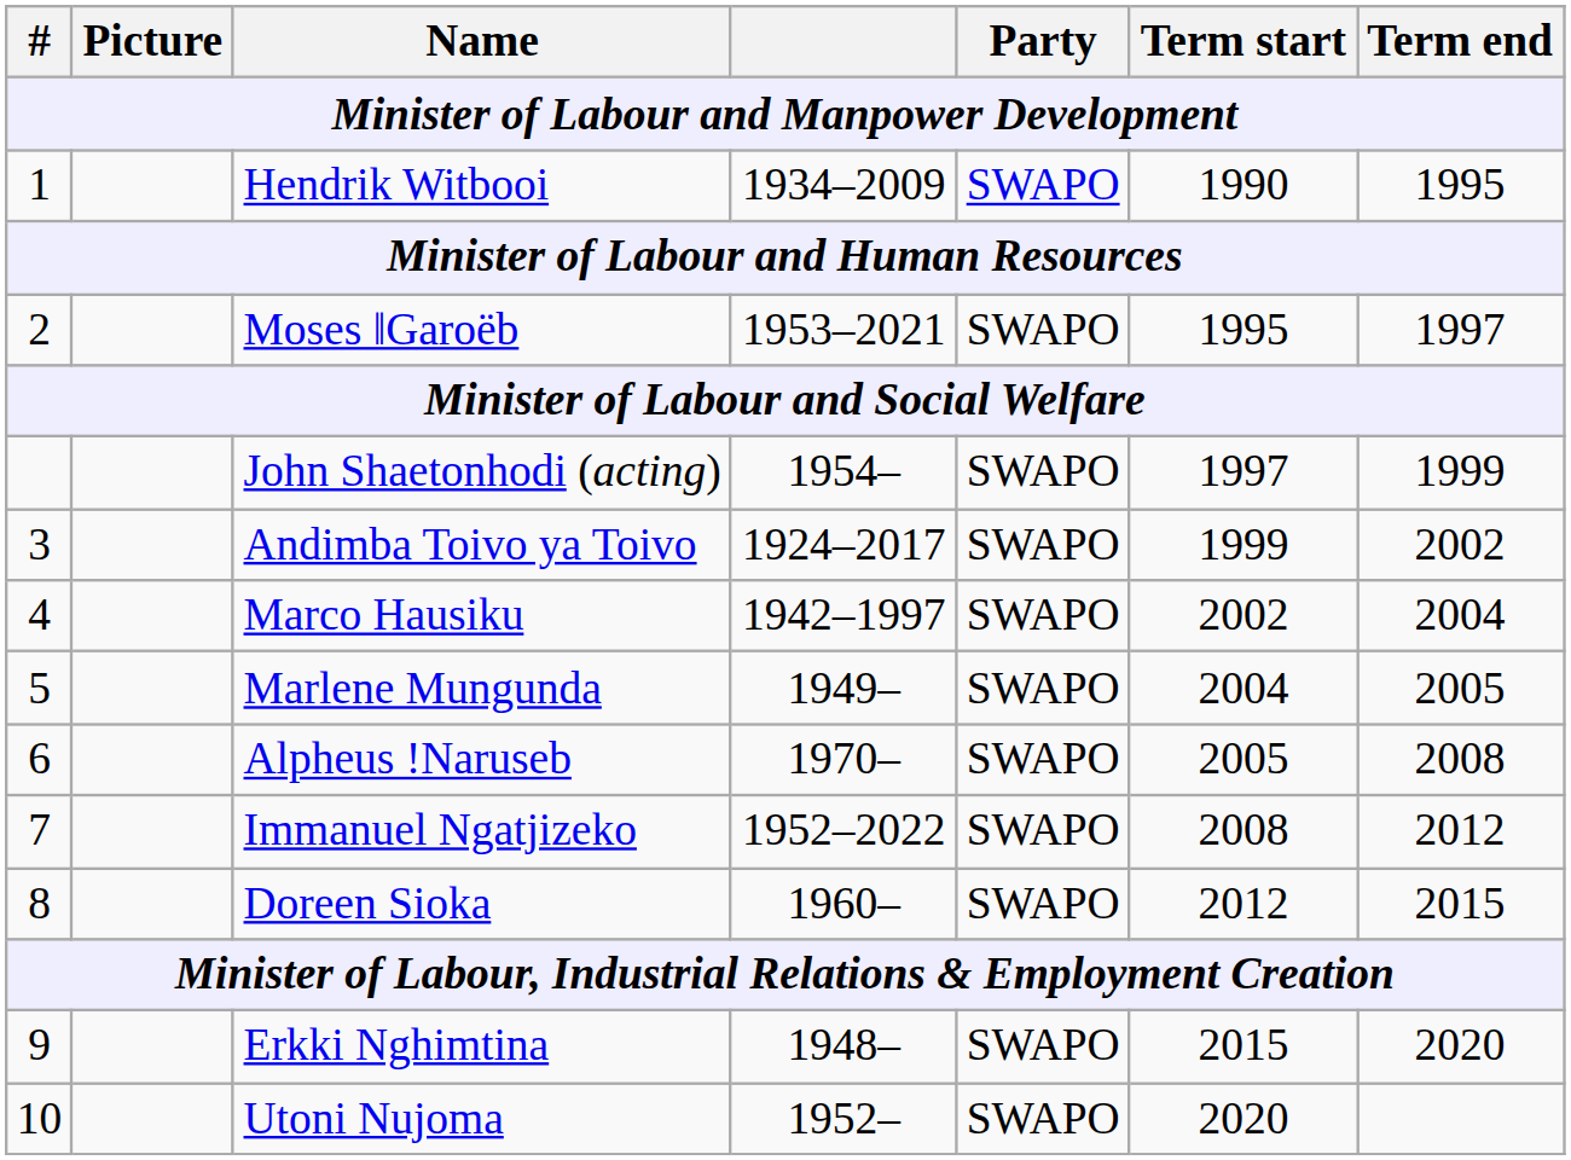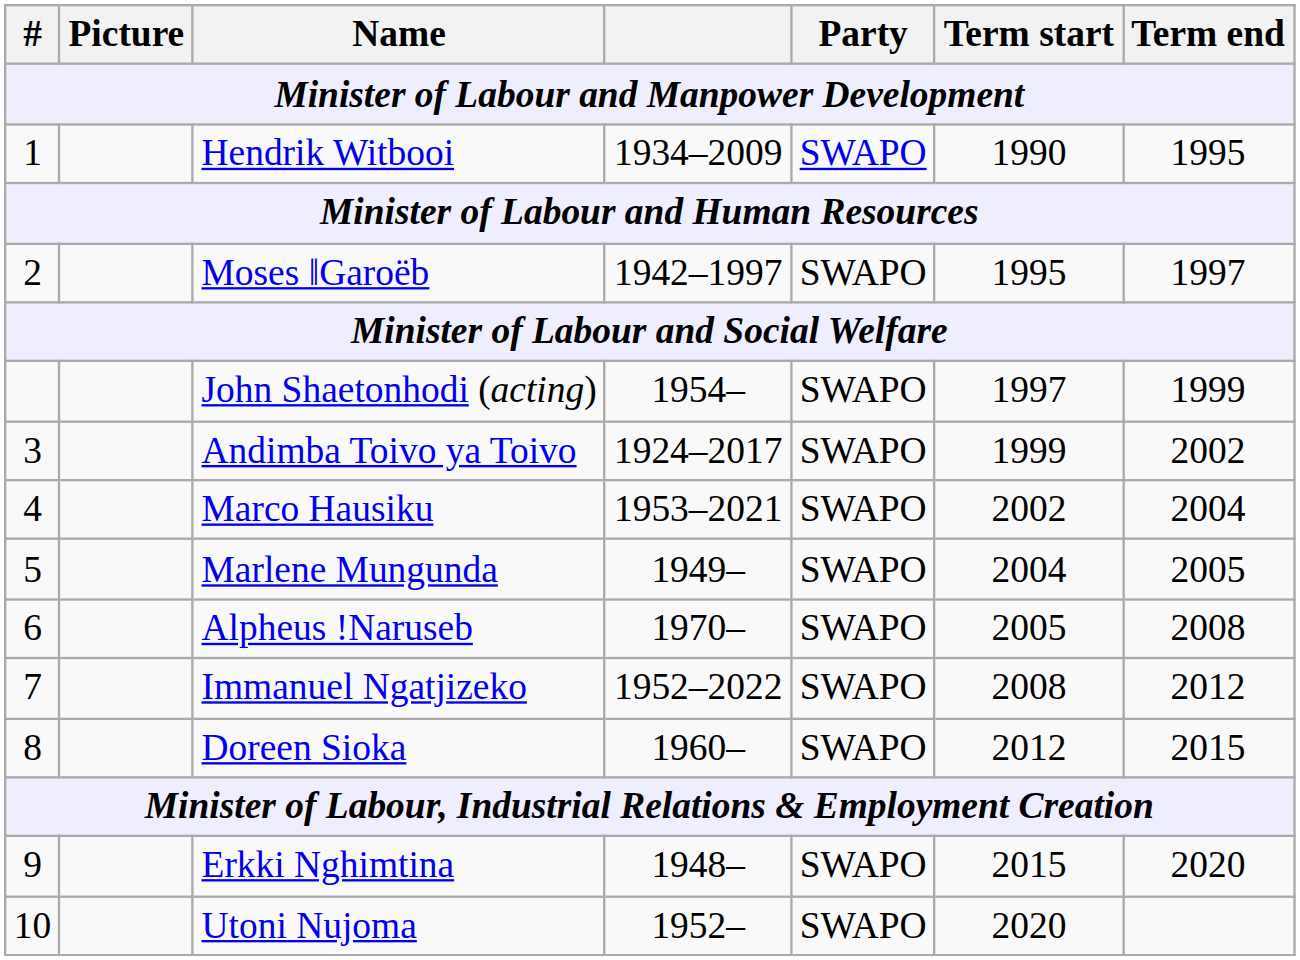 <table class="wikitable" style="text-align:center;">
 <tr>
 <th>#</th>
 <th>Picture</th>
 <th>Name</th>
 <th></th>
 <th>Party</th>
 <th>Term start</th>
 <th>Term end</th>
 </tr>
 <tr>
 <th style="background:#EEEEFF" align="center" colspan="7"><em>Minister of Labour and Manpower Development</em></th>
 </tr>
 <tr>
 <td>1</td>
 <td></td>
 <td style="text-align:left;"><a href='#'>Hendrik Witbooi</a></td>
 <td>1934–2009</td>
 <td><a href='#'>SWAPO</a></td>
 <td>1990</td>
 <td>1995</td>
 </tr>
 <tr>
 <th style="background:#EEEEFF" align="center" colspan="7"><em>Minister of Labour and Human Resources</em></th>
 </tr>
 <tr>
 <td>2</td>
 <td></td>
 <td style="text-align:left;"><a href='#'>Moses ǁGaroëb</a></td>
-<td>1953–2021</td>
+<td>1942–1997</td>
 <td>SWAPO</td>
 <td>1995</td>
 <td>1997</td>
 </tr>
 <tr>
 <th style="background:#EEEEFF" align="center" colspan="7"><em>Minister of Labour and Social Welfare</em></th>
 </tr>
 <tr>
 <td></td>
 <td></td>
 <td style="text-align:left;"><a href='#'>John Shaetonhodi</a> (<em>acting</em>)</td>
 <td>1954–</td>
 <td>SWAPO</td>
 <td>1997</td>
 <td>1999</td>
 </tr>
 <tr>
 <td>3</td>
 <td></td>
 <td style="text-align:left;"><a href='#'>Andimba Toivo ya Toivo</a></td>
 <td>1924–2017</td>
 <td>SWAPO</td>
 <td>1999</td>
 <td>2002</td>
 </tr>
 <tr>
 <td>4</td>
 <td></td>
 <td style="text-align:left;"><a href='#'>Marco Hausiku</a></td>
-<td>1942–1997</td>
+<td>1953–2021</td>
 <td>SWAPO</td>
 <td>2002</td>
 <td>2004</td>
 </tr>
 <tr>
 <td>5</td>
 <td></td>
 <td style="text-align:left;"><a href='#'>Marlene Mungunda</a></td>
 <td>1949–</td>
 <td>SWAPO</td>
 <td>2004</td>
 <td>2005</td>
 </tr>
 <tr>
 <td>6</td>
 <td></td>
 <td style="text-align:left;"><a href='#'>Alpheus ǃNaruseb</a></td>
 <td>1970–</td>
 <td>SWAPO</td>
 <td>2005</td>
 <td>2008</td>
 </tr>
 <tr>
 <td>7</td>
 <td></td>
 <td style="text-align:left;"><a href='#'>Immanuel Ngatjizeko</a></td>
 <td>1952–2022</td>
 <td>SWAPO</td>
 <td>2008</td>
 <td>2012</td>
 </tr>
 <tr>
 <td>8</td>
 <td></td>
 <td style="text-align:left;"><a href='#'>Doreen Sioka</a></td>
 <td>1960–</td>
 <td>SWAPO</td>
 <td>2012</td>
 <td>2015</td>
 </tr>
 <tr>
 <th style="background:#EEEEFF" align="center" colspan="7"><em>Minister of Labour, Industrial Relations & Employment Creation</em></th>
 </tr>
 <tr>
 <td>9</td>
 <td></td>
 <td style="text-align:left;"><a href='#'>Erkki Nghimtina</a></td>
 <td>1948–</td>
 <td>SWAPO</td>
 <td>2015</td>
 <td>2020</td>
 </tr>
 <tr>
 <td>10</td>
 <td></td>
 <td style="text-align:left;"><a href='#'>Utoni Nujoma</a></td>
 <td>1952–</td>
 <td>SWAPO</td>
 <td>2020</td>
 <td></td>
 </tr>
 </table>
